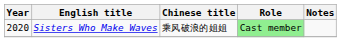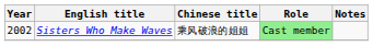 <table class="wikitable">
 <tr>
 <th>Year</th>
 <th>English title</th>
 <th>Chinese title</th>
 <th>Role</th>
 <th>Notes</th>
 </tr>
 <tr>
-<td>2020</td>
+<td>2002</td>
 <td><em><a href='#'>Sisters Who Make Waves</a></em></td>
 <td>乘风破浪的姐姐</td>
 <td style="background: lightgreen;">Cast member</td>
 <td></td>
 </tr>
 <tr>
 </tr>
 </table>
